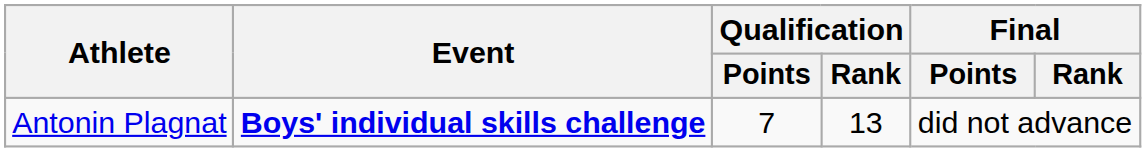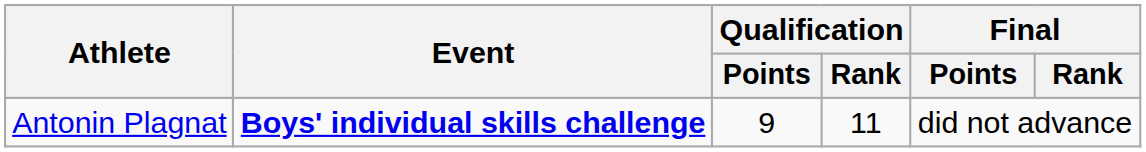 <table class="wikitable" style="font-size:90%">
 <tr>
 <th rowspan=2>Athlete</th>
 <th rowspan=2>Event</th>
 <th colspan=2>Qualification</th>
 <th colspan=2>Final</th>
 </tr>
 <tr style="font-size:95%">
 <th>Points</th>
 <th>Rank</th>
 <th>Points</th>
 <th>Rank</th>
 </tr>
 <tr align=center>
 <td align=left><a href='#'>Antonin Plagnat</a></td>
 <td align=left><strong><a href='#'>Boys' individual skills challenge</a></strong></td>
-<td>7</td>
-<td>13</td>
+<td>9</td>
+<td>11</td>
 <td colspan=2>did not advance</td>
 </tr>
 </table>
